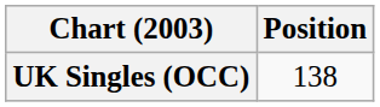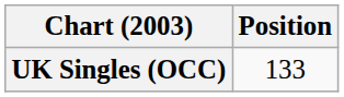 <table class="wikitable plainrowheaders" style="text-align:center">
 <tr>
 <th scope="col">Chart (2003)</th>
 <th scope="col">Position</th>
 </tr>
 <tr>
 <th scope="row">UK Singles (OCC)</th>
-<td>138</td>
+<td>133</td>
 </tr>
 </table>
